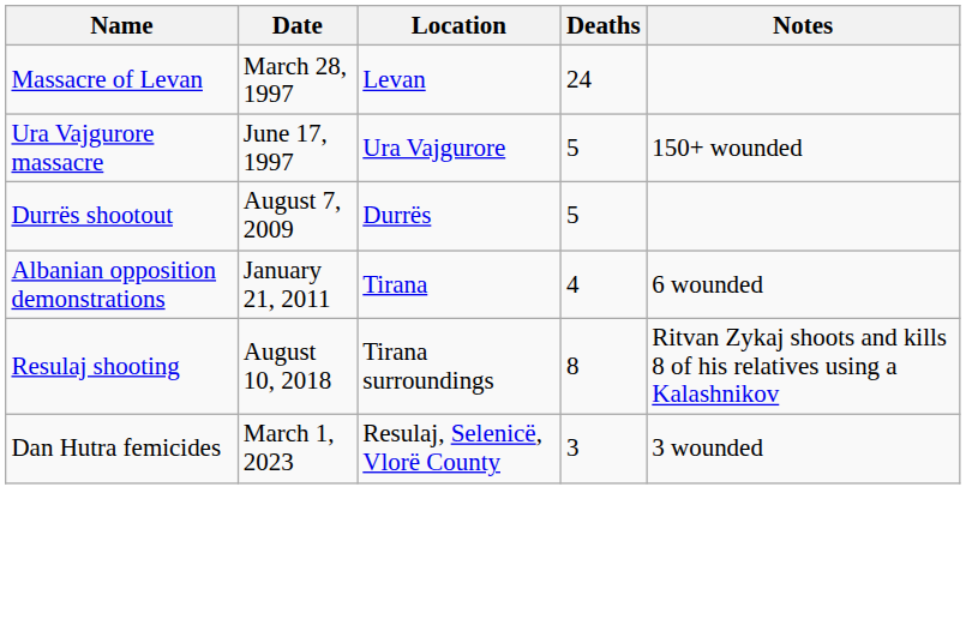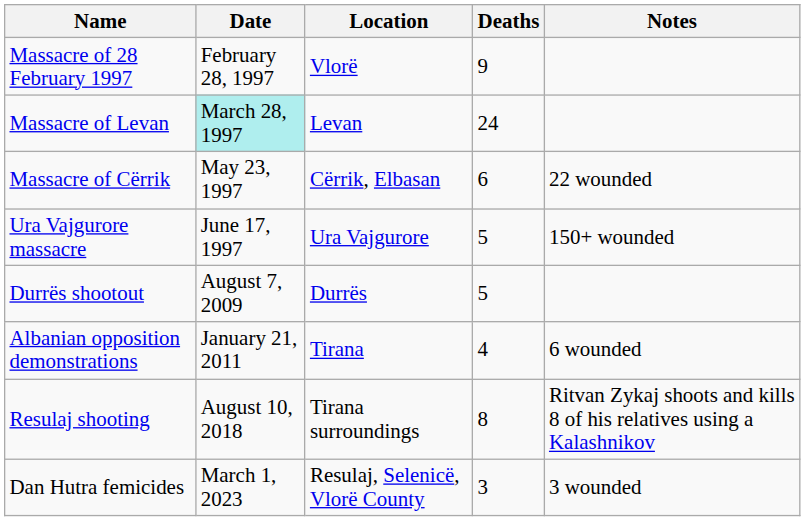 <table class="sortable wikitable">
 <tr>
 <th>Name</th>
 <th>Date</th>
 <th>Location</th>
 <th>Deaths</th>
 <th class="unsortable">Notes</th>
 </tr>
 <tr>
+<td><a href='#'>Massacre of 28 February 1997</a></td>
+<td>February 28, 1997</td>
+<td><a href='#'>Vlorë</a></td>
+<td>9</td>
+<td></td>
+</tr>
+<tr>
 <td><a href='#'>Massacre of Levan</a></td>
-<td>March 28, 1997</td>
+<td style="background: paleturquoise;">March 28, 1997</td>
 <td><a href='#'>Levan</a></td>
 <td>24</td>
 <td></td>
+</tr>
+<tr>
+<td><a href='#'>Massacre of Cërrik</a></td>
+<td>May 23, 1997</td>
+<td><a href='#'>Cërrik</a>, <a href='#'>Elbasan</a></td>
+<td>6</td>
+<td>22 wounded</td>
 </tr>
 <tr>
 <td><a href='#'>Ura Vajgurore massacre</a></td>
 <td>June 17, 1997</td>
 <td><a href='#'>Ura Vajgurore</a></td>
 <td>5</td>
 <td>150+ wounded</td>
 </tr>
 <tr>
 <td><a href='#'>Durrës shootout</a></td>
 <td>August 7, 2009</td>
 <td><a href='#'>Durrës</a></td>
 <td>5</td>
 <td></td>
 </tr>
 <tr>
 <td><a href='#'>Albanian opposition demonstrations</a></td>
 <td>January 21, 2011</td>
 <td><a href='#'>Tirana</a></td>
 <td>4</td>
 <td>6 wounded</td>
 </tr>
 <tr>
 <td><a href='#'>Resulaj shooting</a></td>
 <td>August 10, 2018</td>
 <td>Tirana surroundings</td>
 <td>8</td>
 <td>Ritvan Zykaj shoots and kills 8 of his relatives using a <a href='#'>Kalashnikov</a></td>
 </tr>
 <tr>
 <td>Dan Hutra femicides</td>
 <td>March 1, 2023</td>
 <td>Resulaj, <a href='#'>Selenicë</a>, <a href='#'>Vlorë County</a></td>
 <td>3</td>
 <td>3 wounded</td>
 </tr>
 </table>
